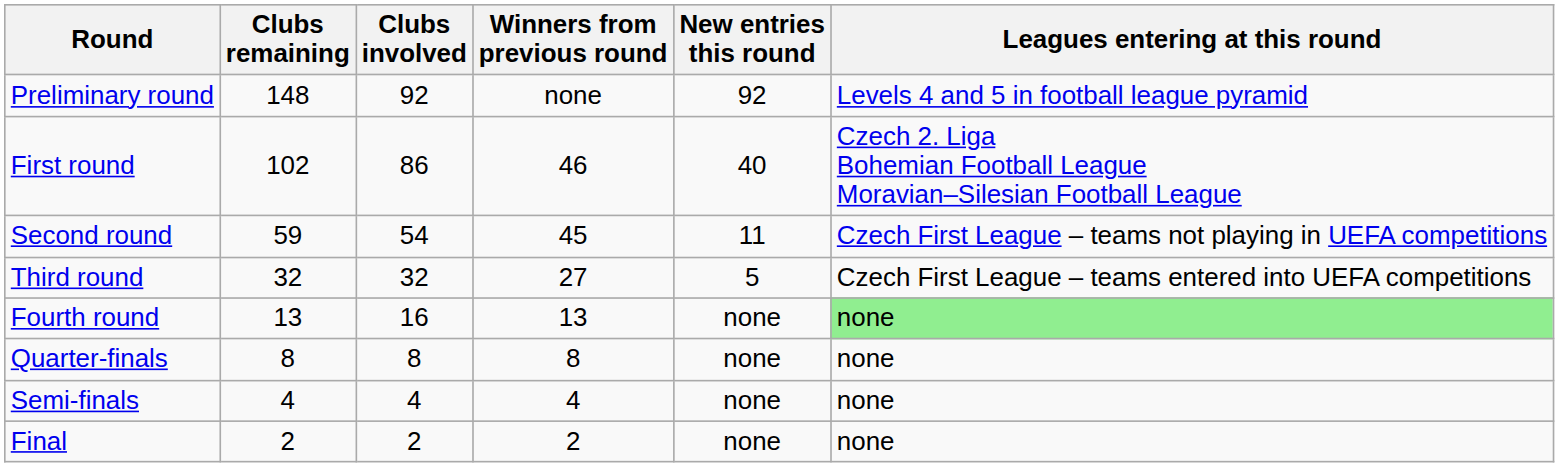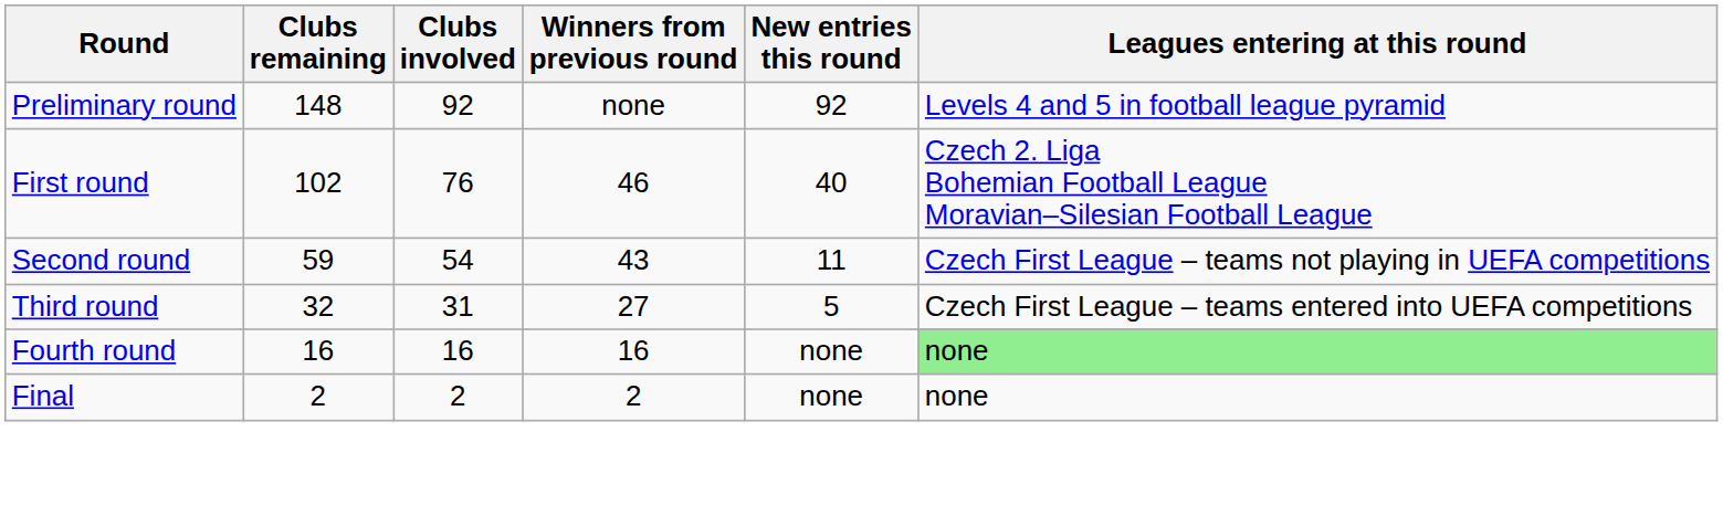 <table class="wikitable">
 <tr>
 <th>Round</th>
 <th>Clubs<br>remaining</th>
 <th>Clubs<br>involved</th>
 <th>Winners from<br>previous round</th>
 <th>New entries<br>this round</th>
 <th>Leagues entering at this round</th>
 </tr>
 <tr>
 <td><a href='#'>Preliminary round</a></td>
 <td align="center">148</td>
 <td align="center">92</td>
 <td align="center">none</td>
 <td align="center">92</td>
 <td><a href='#'>Levels 4 and 5 in football league pyramid</a></td>
 </tr>
 <tr>
 <td><a href='#'>First round</a></td>
 <td align="center">102</td>
-<td align="center">86</td>
+<td align="center">76</td>
 <td align="center">46</td>
 <td align="center">40</td>
 <td><a href='#'>Czech 2. Liga</a><br><a href='#'>Bohemian Football League</a><br><a href='#'>Moravian–Silesian Football League</a></td>
 </tr>
 <tr>
 <td><a href='#'>Second round</a></td>
 <td align="center">59</td>
 <td align="center">54</td>
-<td align="center">45</td>
+<td align="center">43</td>
 <td align="center">11</td>
 <td><a href='#'>Czech First League</a> – teams not playing in <a href='#'>UEFA competitions</a></td>
 </tr>
 <tr>
 <td><a href='#'>Third round</a></td>
 <td align="center">32</td>
-<td align="center">32</td>
+<td align="center">31</td>
 <td align="center">27</td>
 <td align="center">5</td>
 <td>Czech First League – teams entered into UEFA competitions</td>
 </tr>
 <tr>
 <td><a href='#'>Fourth round</a></td>
-<td align="center">13</td>
 <td align="center">16</td>
-<td align="center">13</td>
+<td align="center">16</td>
+<td align="center">16</td>
 <td align="center">none</td>
 <td style="background: lightgreen;">none</td>
-</tr>
-<tr>
-<td><a href='#'>Quarter-finals</a></td>
-<td align="center">8</td>
-<td align="center">8</td>
-<td align="center">8</td>
-<td align="center">none</td>
-<td>none</td>
-</tr>
-<tr>
-<td><a href='#'>Semi-finals</a></td>
-<td align="center">4</td>
-<td align="center">4</td>
-<td align="center">4</td>
-<td align="center">none</td>
-<td>none</td>
 </tr>
 <tr>
 <td><a href='#'>Final</a></td>
 <td align="center">2</td>
 <td align="center">2</td>
 <td align="center">2</td>
 <td align="center">none</td>
 <td>none</td>
 </tr>
 </table>
